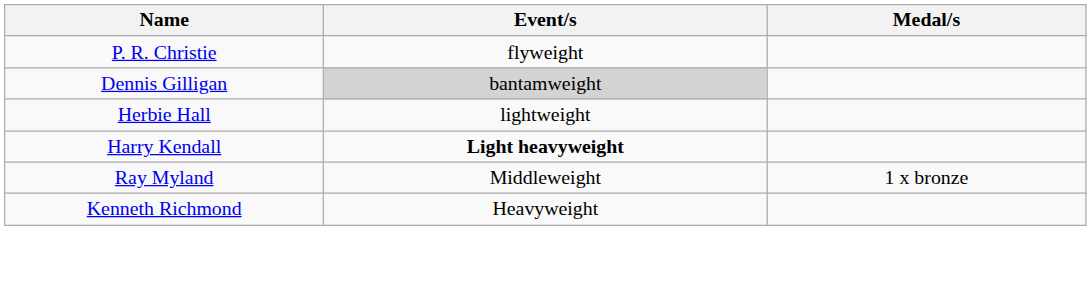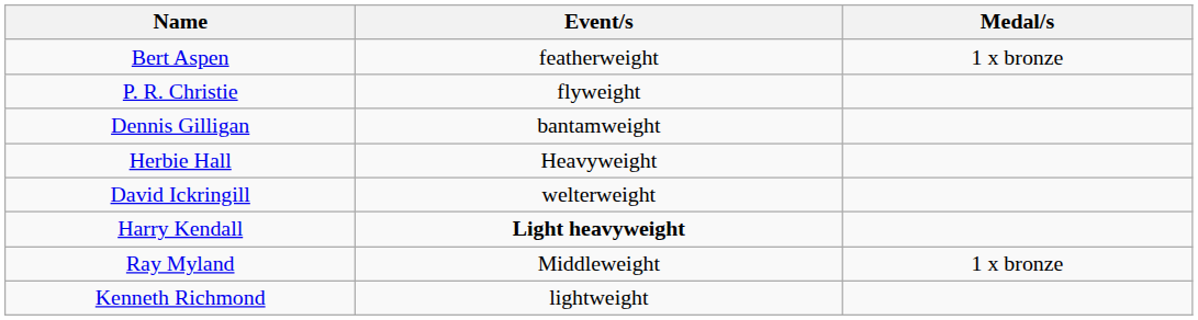 <table class="wikitable" style="text-align: center">
 <tr>
 <th width=250>Name</th>
 <th width=350>Event/s</th>
 <th width=250>Medal/s</th>
+</tr>
+<tr>
+<td><a href='#'>Bert Aspen</a></td>
+<td>featherweight</td>
+<td>1 x bronze</td>
 </tr>
 <tr>
 <td><a href='#'>P. R. Christie</a></td>
 <td>flyweight</td>
 <td></td>
 </tr>
 <tr>
 <td><a href='#'>Dennis Gilligan</a></td>
-<td style="background: lightgrey;">bantamweight</td>
+<td>bantamweight</td>
 <td></td>
 </tr>
 <tr>
 <td><a href='#'>Herbie Hall</a></td>
-<td>lightweight</td>
+<td>Heavyweight</td>
+<td></td>
+</tr>
+<tr>
+<td><a href='#'>David Ickringill</a></td>
+<td>welterweight</td>
 <td></td>
 </tr>
 <tr>
 <td><a href='#'>Harry Kendall</a></td>
 <td><strong>Light heavyweight</strong></td>
 <td></td>
 </tr>
 <tr>
 <td><a href='#'>Ray Myland</a></td>
 <td>Middleweight</td>
 <td>1 x bronze</td>
 </tr>
 <tr>
 <td><a href='#'>Kenneth Richmond</a></td>
-<td>Heavyweight</td>
+<td>lightweight</td>
 <td></td>
 </tr>
 </table>
